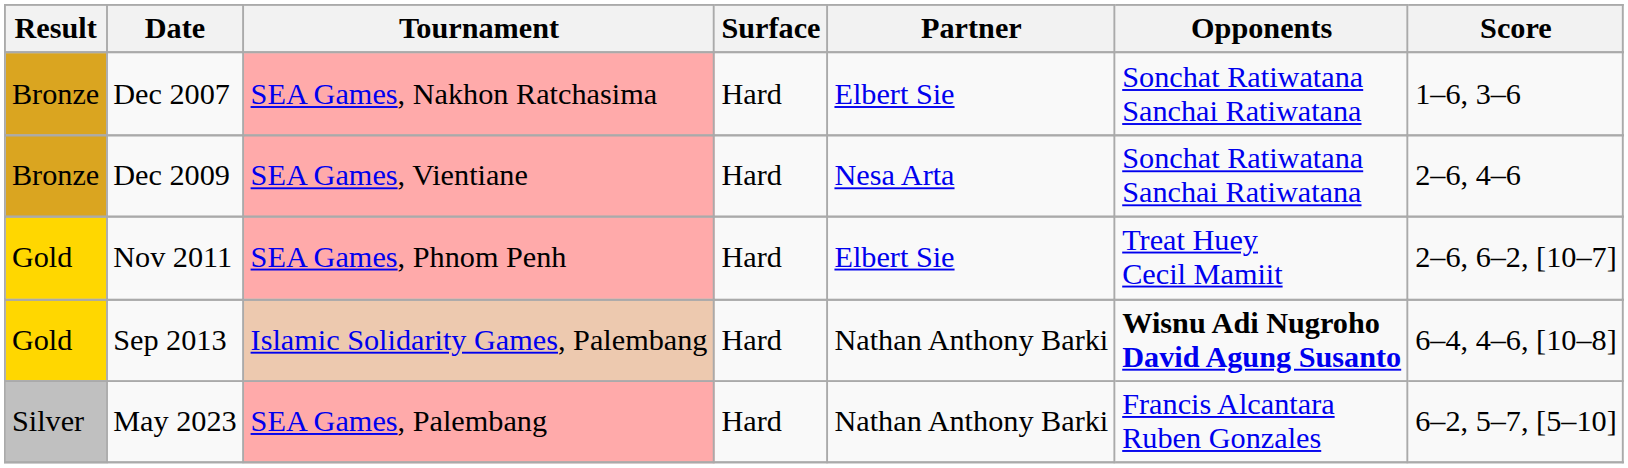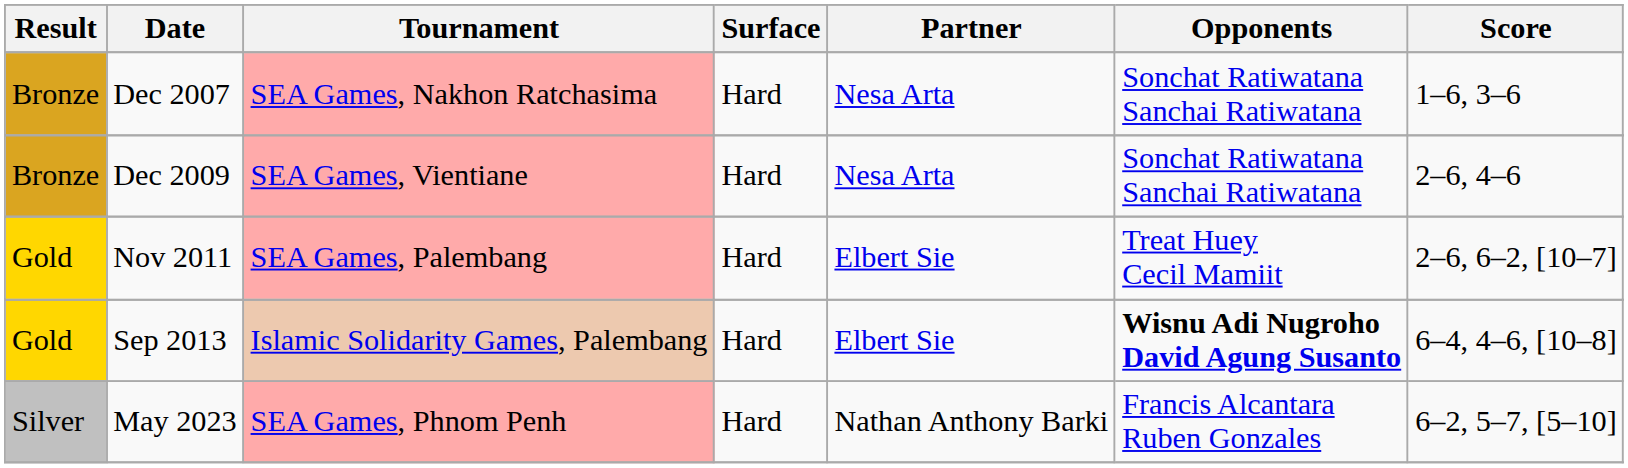 <table class="sortable wikitable">
 <tr>
 <th>Result</th>
 <th>Date</th>
 <th>Tournament</th>
 <th>Surface</th>
 <th>Partner</th>
 <th>Opponents</th>
 <th class="unsortable">Score</th>
 </tr>
 <tr>
 </tr>
 <tr>
 <td style="background:#DAA520">Bronze</td>
 <td>Dec 2007</td>
 <td style="background:#FFAAAA"><a href='#'>SEA Games</a>, Nakhon Ratchasima</td>
 <td>Hard</td>
-<td> <a href='#'>Elbert Sie</a></td>
+<td> <a href='#'>Nesa Arta</a></td>
 <td> <a href='#'>Sonchat Ratiwatana</a> <br>  <a href='#'>Sanchai Ratiwatana</a></td>
 <td>1–6, 3–6</td>
 </tr>
 <tr>
 </tr>
 <tr>
 <td style="background:#DAA520">Bronze</td>
 <td>Dec 2009</td>
 <td style="background:#FFAAAA"><a href='#'>SEA Games</a>, Vientiane</td>
 <td>Hard</td>
 <td> <a href='#'>Nesa Arta</a></td>
 <td> <a href='#'>Sonchat Ratiwatana</a> <br>  <a href='#'>Sanchai Ratiwatana</a></td>
 <td>2–6, 4–6</td>
 </tr>
 <tr>
 </tr>
 <tr>
 <td style="background:Gold;">Gold</td>
 <td>Nov 2011</td>
-<td style="background:#FFAAAA"><a href='#'>SEA Games</a>, Phnom Penh</td>
+<td style="background:#FFAAAA"><a href='#'>SEA Games</a>, Palembang</td>
 <td>Hard</td>
 <td> <a href='#'>Elbert Sie</a></td>
 <td> <a href='#'>Treat Huey</a> <br>  <a href='#'>Cecil Mamiit</a></td>
 <td>2–6, 6–2, [10–7]</td>
 </tr>
 <tr>
 </tr>
 <tr>
 <td style="background:Gold;">Gold</td>
 <td>Sep 2013</td>
 <td style="background:#EDC9Af"><a href='#'>Islamic Solidarity Games</a>, Palembang</td>
 <td>Hard</td>
-<td> Nathan Anthony Barki</td>
+<td> <a href='#'>Elbert Sie</a></td>
 <td><strong> Wisnu Adi Nugroho <br>  <a href='#'>David Agung Susanto</a></strong></td>
 <td>6–4, 4–6, [10–8]</td>
 </tr>
 <tr>
 <td style="background:silver;">Silver</td>
 <td>May 2023</td>
-<td style="background:#FFAAAA"><a href='#'>SEA Games</a>, Palembang</td>
+<td style="background:#FFAAAA"><a href='#'>SEA Games</a>, Phnom Penh</td>
 <td>Hard</td>
 <td> Nathan Anthony Barki</td>
 <td> <a href='#'>Francis Alcantara</a> <br>  <a href='#'>Ruben Gonzales</a></td>
 <td>6–2, 5–7, [5–10]</td>
 </tr>
 <tr>
 </tr>
 </table>
